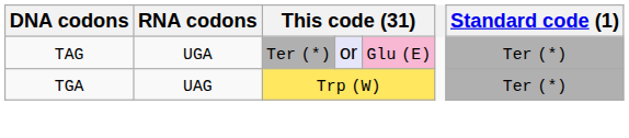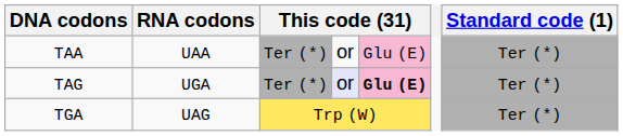 <table class="wikitable" style="border: none; text-align: center;">
 <tr>
 <th>DNA codons</th>
 <th>RNA codons</th>
 <th colspan="3">This code (31)</th>
 <th style="border: none; width: 1px;"></th>
 <th><a href='#'>Standard code</a> (1)</th>
 </tr>
 <tr>
+<td><code>TAA</code></td>
+<td><code>UAA</code></td>
+<td style="background-color:#B0B0B0;"><code>Ter</code> <code>(*)</code></td>
+<td>or</td>
+<td style="background-color:#f8b7d3;"><code>Glu</code> <code>(E)</code></td>
+<td style="border: none; width: 1px;"></td>
+<td style="background-color:#B0B0B0;"><code>Ter</code> <code>(*)</code></td>
+</tr>
+<tr>
 <td><code>TAG</code></td>
 <td><code>UGA</code></td>
 <td style="background-color:#B0B0B0;"><code>Ter</code> <code>(*)</code></td>
 <td style="background: lavender;">or</td>
-<td style="background-color:#f8b7d3;"><code>Glu</code> <code>(E)</code></td>
+<td style="background-color:#f8b7d3;"><strong><code>Glu</code> <code>(E)</code></strong></td>
 <td style="border: none; width: 1px;"></td>
 <td style="background-color:#B0B0B0;"><code>Ter</code> <code>(*)</code></td>
 </tr>
 <tr>
 <td><code>TGA</code></td>
 <td><code>UAG</code></td>
 <td colspan="3" style="background-color:#ffe75f;"><code>Trp</code> <code>(W)</code></td>
 <td style="border: none; width: 1px;"></td>
 <td style="background-color:#B0B0B0;"><code>Ter</code> <code>(*)</code></td>
 </tr>
 </table>
